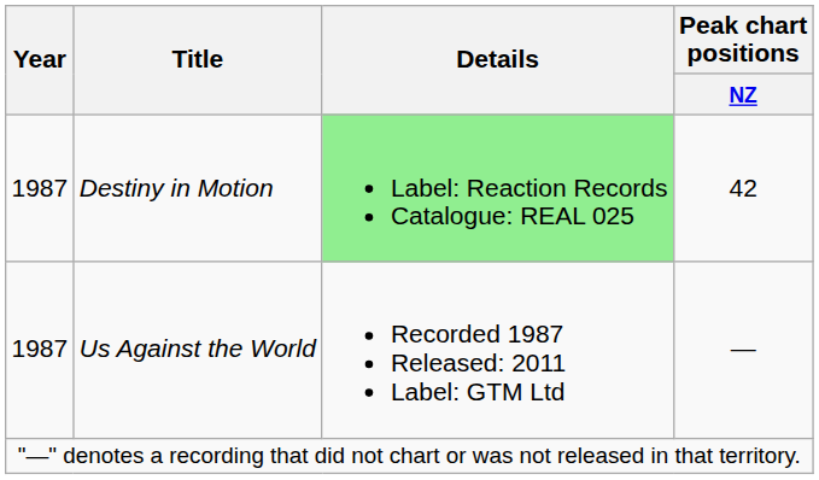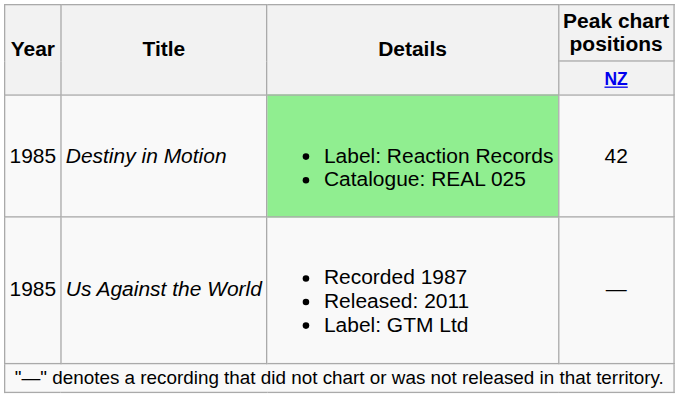 <table class="wikitable plainrowheaders">
 <tr>
 <th rowspan="2">Year</th>
 <th rowspan="2">Title</th>
 <th rowspan="2">Details</th>
 <th>Peak chart<br>positions</th>
 </tr>
 <tr>
 <th><small><a href='#'>NZ</a></small></th>
 </tr>
 <tr>
-<td>1987</td>
+<td>1985</td>
 <td><em>Destiny in Motion</em></td>
 <td style="background: lightgreen;"><br><ul><li>Label: Reaction Records</li><li>Catalogue: REAL 025</li></ul></td>
 <td align="center">42</td>
 </tr>
 <tr>
-<td>1987</td>
+<td>1985</td>
 <td><em>Us Against the World</em></td>
 <td><br><ul><li>Recorded 1987</li><li>Released: 2011</li><li>Label: GTM Ltd</li></ul></td>
 <td align="center">—</td>
 </tr>
 <tr>
 <td colspan="4" style="font-size:90%" align="center">"—" denotes a recording that did not chart or was not released in that territory.</td>
 </tr>
 </table>
